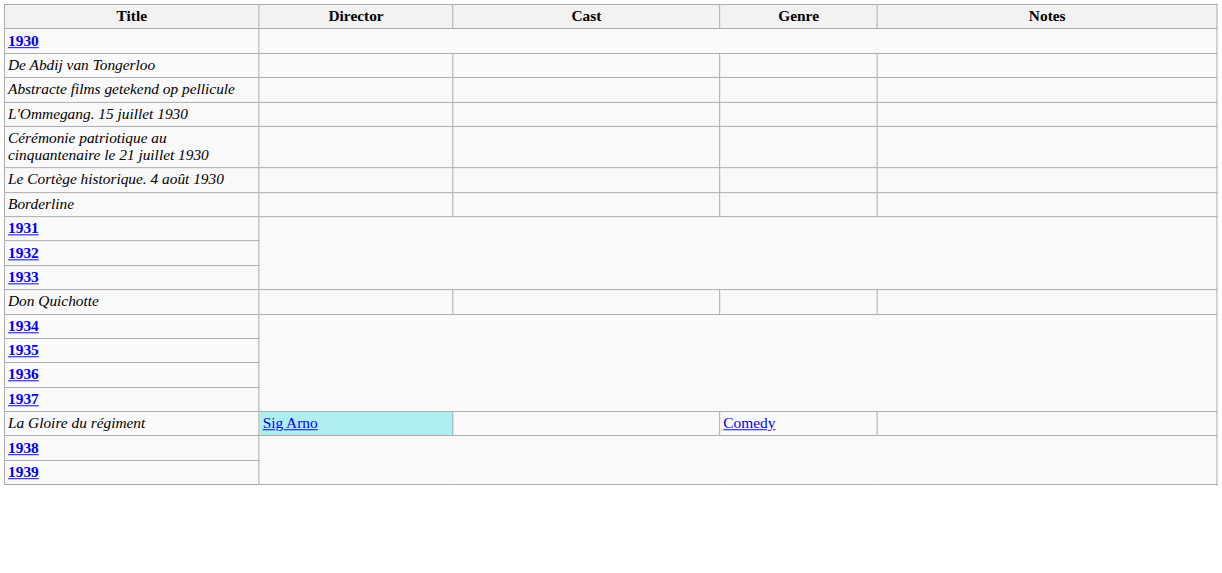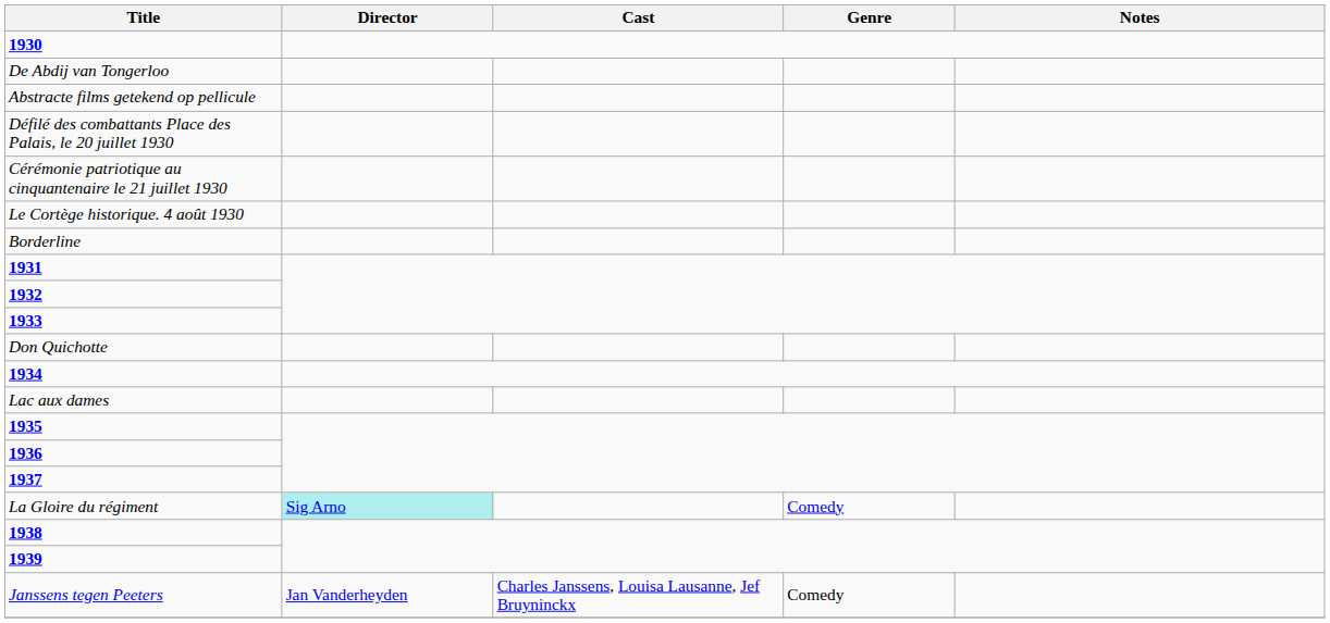 <table class="wikitable" width= "100%">
 <tr>
 <th width=21%>Title</th>
 <th width=16%>Director</th>
 <th width=22%>Cast</th>
 <th width=13%>Genre</th>
 <th width=28%>Notes</th>
 </tr>
 <tr>
 <td><strong><a href='#'>1930</a></strong></td>
 </tr>
 <tr>
 <td><em>De Abdij van Tongerloo</em></td>
 <td></td>
 <td></td>
 <td></td>
 <td></td>
 </tr>
 <tr>
 <td><em>Abstracte films getekend op pellicule</em></td>
 <td></td>
 <td></td>
 <td></td>
 <td></td>
 </tr>
 <tr>
-<td><em>L'Ommegang. 15 juillet 1930</em></td>
+<td><em>Défilé des combattants Place des Palais, le 20 juillet 1930</em></td>
 <td></td>
 <td></td>
 <td></td>
 <td></td>
 </tr>
 <tr>
 <td><em>Cérémonie patriotique au cinquantenaire le 21 juillet 1930</em></td>
 <td></td>
 <td></td>
 <td></td>
 <td></td>
 </tr>
 <tr>
 <td><em>Le Cortège historique. 4 août 1930</em></td>
 <td></td>
 <td></td>
 <td></td>
 <td></td>
 </tr>
 <tr>
 <td><em>Borderline</em></td>
 <td></td>
 <td></td>
 <td></td>
 <td></td>
 </tr>
 <tr>
 <td><strong><a href='#'>1931</a></strong></td>
 </tr>
 <tr>
 <td><strong><a href='#'>1932</a></strong></td>
 </tr>
 <tr>
 <td><strong><a href='#'>1933</a></strong></td>
 </tr>
 <tr>
 <td><em>Don Quichotte</em></td>
 <td></td>
 <td></td>
 <td></td>
 <td></td>
 </tr>
 <tr>
 <td><strong><a href='#'>1934</a></strong></td>
 </tr>
 <tr>
+<td><em>Lac aux dames</em></td>
+<td></td>
+<td></td>
+<td></td>
+<td></td>
+</tr>
+<tr>
 <td><strong><a href='#'>1935</a></strong></td>
 </tr>
 <tr>
 <td><strong><a href='#'>1936</a></strong></td>
 </tr>
 <tr>
 <td><strong><a href='#'>1937</a></strong></td>
 </tr>
 <tr>
 <td><em>La Gloire du régiment</em></td>
 <td style="background: paleturquoise;"><a href='#'>Sig Arno</a></td>
 <td></td>
 <td><a href='#'>Comedy</a></td>
 <td></td>
 </tr>
 <tr>
 <td><strong><a href='#'>1938</a></strong></td>
 </tr>
 <tr>
 <td><strong><a href='#'>1939</a></strong></td>
 </tr>
 <tr>
+<td><em><a href='#'>Janssens tegen Peeters</a></em></td>
+<td><a href='#'>Jan Vanderheyden</a></td>
+<td><a href='#'>Charles Janssens</a>, <a href='#'>Louisa Lausanne</a>, <a href='#'>Jef Bruyninckx</a></td>
+<td>Comedy</td>
+<td></td>
+</tr>
+<tr>
 </tr>
 </table>
